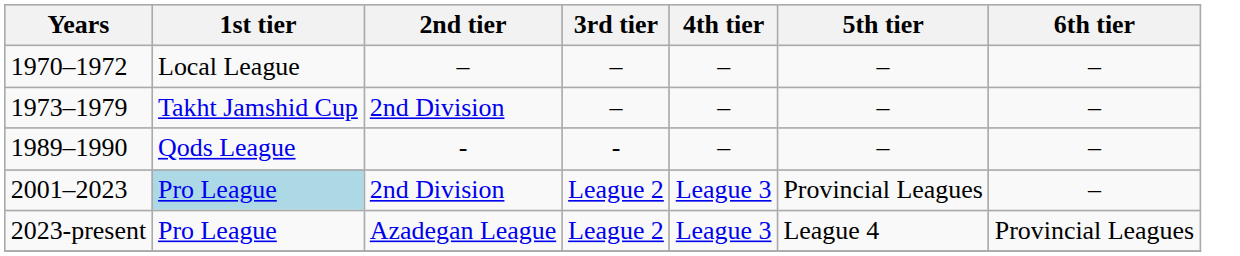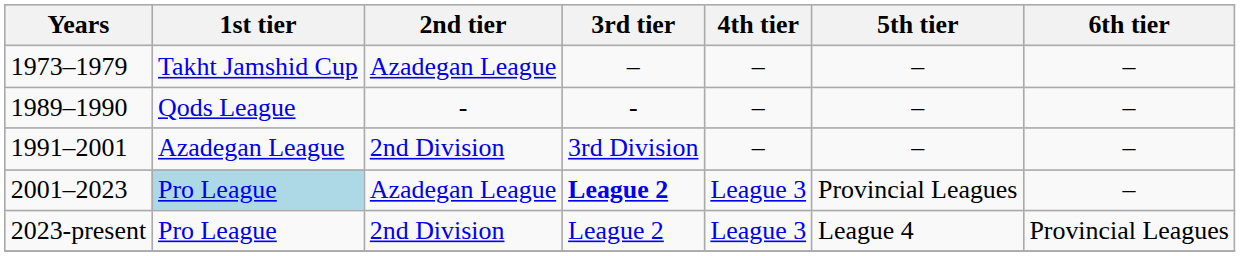 <table class=wikitable>
 <tr>
 <th>Years</th>
 <th>1st tier</th>
 <th>2nd tier</th>
 <th>3rd tier</th>
 <th>4th tier</th>
 <th>5th tier</th>
 <th>6th tier</th>
 </tr>
 <tr>
-<td>1970–1972</td>
-<td>Local League</td>
-<td align=center>–</td>
-<td align=center>–</td>
-<td align=center>–</td>
-<td align=center>–</td>
-<td align=center>–</td>
-</tr>
-<tr>
 <td>1973–1979</td>
 <td><a href='#'>Takht Jamshid Cup</a></td>
-<td><a href='#'>2nd Division</a></td>
+<td><a href='#'>Azadegan League</a></td>
 <td align=center>–</td>
 <td align=center>–</td>
 <td align=center>–</td>
 <td align=center>–</td>
 </tr>
 <tr>
 <td>1989–1990</td>
 <td><a href='#'>Qods League</a></td>
 <td align=center>-</td>
 <td align=center>-</td>
 <td align=center>–</td>
 <td align=center>–</td>
 <td align=center>–</td>
 </tr>
 <tr>
+<td>1991–2001</td>
+<td><a href='#'>Azadegan League</a></td>
+<td><a href='#'>2nd Division</a></td>
+<td><a href='#'>3rd Division</a></td>
+<td align=center>–</td>
+<td align=center>–</td>
+<td align=center>–</td>
+</tr>
+<tr>
 <td>2001–2023</td>
 <td style="background: lightblue;"><a href='#'>Pro League</a></td>
-<td><a href='#'>2nd Division</a></td>
-<td><a href='#'>League 2</a></td>
+<td><a href='#'>Azadegan League</a></td>
+<td><strong><a href='#'>League 2</a></strong></td>
 <td><a href='#'>League 3</a></td>
 <td>Provincial Leagues</td>
 <td align=center>–</td>
 </tr>
 <tr>
 <td>2023-present</td>
 <td><a href='#'>Pro League</a></td>
-<td><a href='#'>Azadegan League</a></td>
+<td><a href='#'>2nd Division</a></td>
 <td><a href='#'>League 2</a></td>
 <td><a href='#'>League 3</a></td>
 <td>League 4</td>
 <td>Provincial Leagues</td>
 </tr>
 <tr>
 </tr>
 </table>
